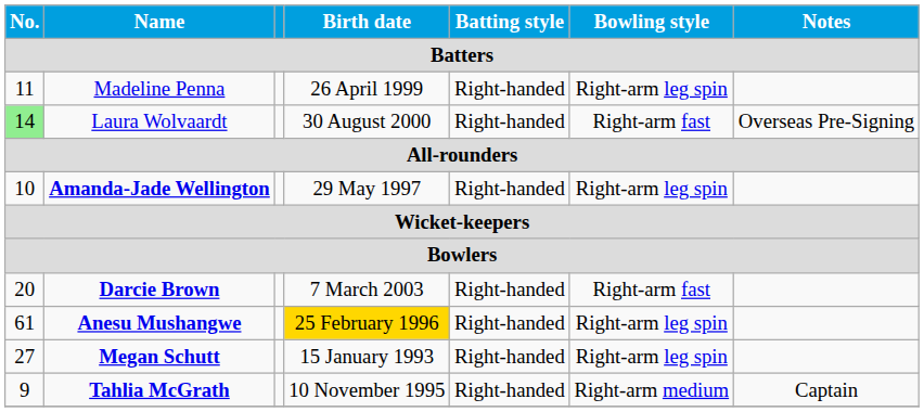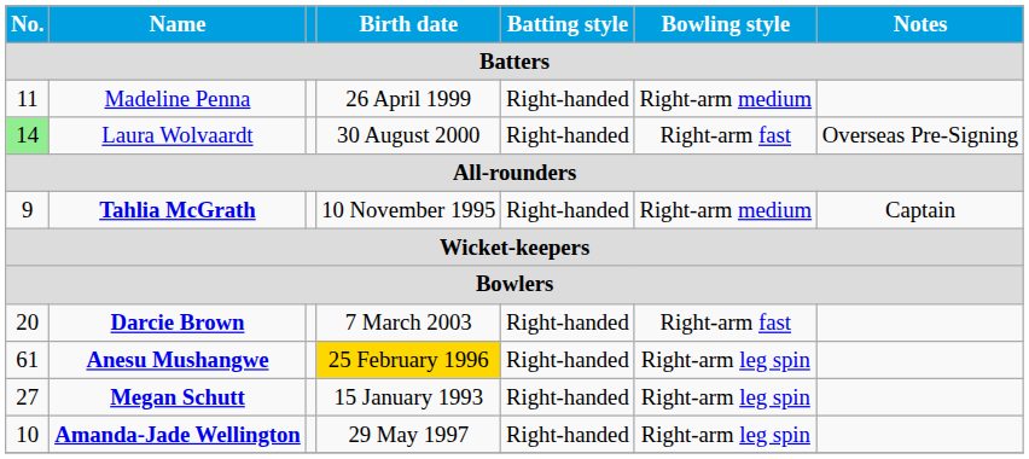 <table class="wikitable" style="font-size:95%;">
 <tr>
 <th style="background:#009FDF; color:white;">No.</th>
 <th style="background:#009FDF; color:white;">Name</th>
 <th style="background:#009FDF; color:white;"></th>
 <th style="background:#009FDF; color:white;">Birth date</th>
 <th style="background:#009FDF; color:white;">Batting style</th>
 <th style="background:#009FDF; color:white;">Bowling style</th>
 <th style="background: #009FDF; color:white;">Notes</th>
 </tr>
 <tr>
 <th colspan="7" style="background: #DCDCDC" align="center">Batters</th>
 </tr>
 <tr style="text-align:center">
 <td>11</td>
 <td><a href='#'>Madeline Penna</a></td>
 <td></td>
 <td>26 April 1999</td>
 <td>Right-handed</td>
-<td>Right-arm <a href='#'>leg spin</a></td>
+<td>Right-arm <a href='#'>medium</a></td>
 <td></td>
 </tr>
 <tr style="text-align:center">
 <td style="background: lightgreen;">14</td>
 <td><a href='#'>Laura Wolvaardt</a></td>
 <td></td>
 <td>30 August 2000</td>
 <td>Right-handed</td>
 <td>Right-arm <a href='#'>fast</a></td>
 <td>Overseas Pre-Signing</td>
 </tr>
 <tr>
 <th colspan="7" style="background: #DCDCDC" align="center">All-rounders</th>
 </tr>
 <tr style="text-align:center">
-<td>10</td>
-<td><strong><a href='#'>Amanda-Jade Wellington</a></strong></td>
+<td>9</td>
+<td><strong><a href='#'>Tahlia McGrath</a></strong></td>
 <td></td>
-<td>29 May 1997</td>
+<td>10 November 1995</td>
 <td>Right-handed</td>
-<td>Right-arm <a href='#'>leg spin</a></td>
-<td></td>
+<td>Right-arm <a href='#'>medium</a></td>
+<td>Captain</td>
 </tr>
 <tr>
 <th colspan="7" style="background: #DCDCDC" align="center">Wicket-keepers</th>
 </tr>
 <tr>
 <th colspan="7" style="background: #DCDCDC" align="center">Bowlers</th>
 </tr>
 <tr style="text-align:center">
 <td>20</td>
 <td><strong><a href='#'>Darcie Brown</a></strong></td>
 <td></td>
 <td>7 March 2003</td>
 <td>Right-handed</td>
 <td>Right-arm <a href='#'>fast</a></td>
 <td></td>
 </tr>
 <tr style="text-align:center">
 <td>61</td>
 <td><strong><a href='#'>Anesu Mushangwe</a></strong></td>
 <td></td>
 <td style="background: gold;">25 February 1996</td>
 <td>Right-handed</td>
 <td>Right-arm <a href='#'>leg spin</a></td>
 <td></td>
 </tr>
 <tr style="text-align:center">
 <td>27</td>
 <td><strong><a href='#'>Megan Schutt</a></strong></td>
 <td></td>
 <td>15 January 1993</td>
 <td>Right-handed</td>
 <td>Right-arm <a href='#'>leg spin</a></td>
 <td></td>
 </tr>
 <tr style="text-align:center">
-<td>9</td>
-<td><strong><a href='#'>Tahlia McGrath</a></strong></td>
+<td>10</td>
+<td><strong><a href='#'>Amanda-Jade Wellington</a></strong></td>
 <td></td>
-<td>10 November 1995</td>
+<td>29 May 1997</td>
 <td>Right-handed</td>
-<td>Right-arm <a href='#'>medium</a></td>
-<td>Captain</td>
+<td>Right-arm <a href='#'>leg spin</a></td>
+<td></td>
 </tr>
 <tr>
 </tr>
 </table>
